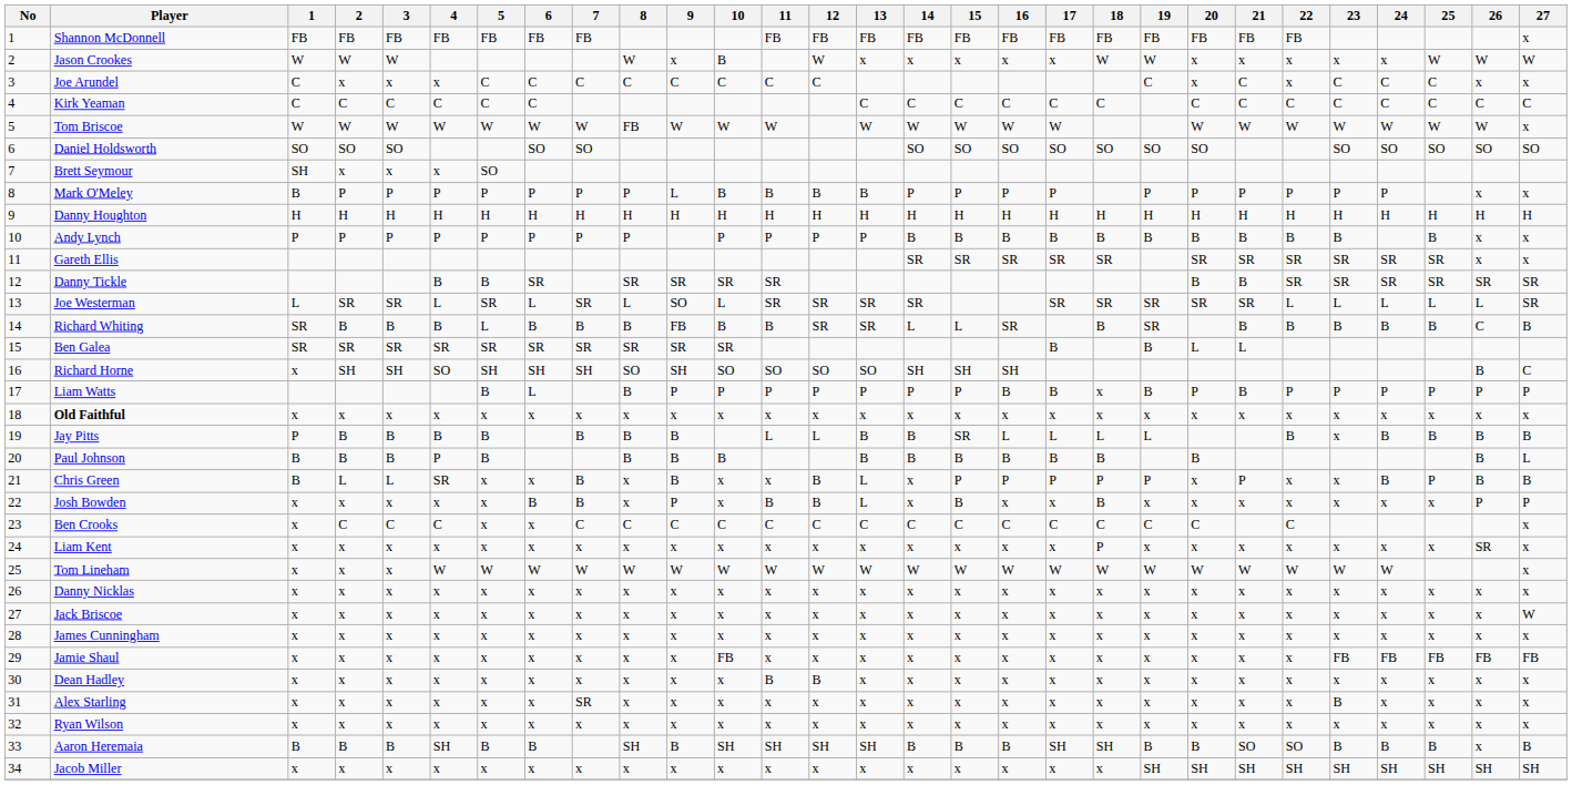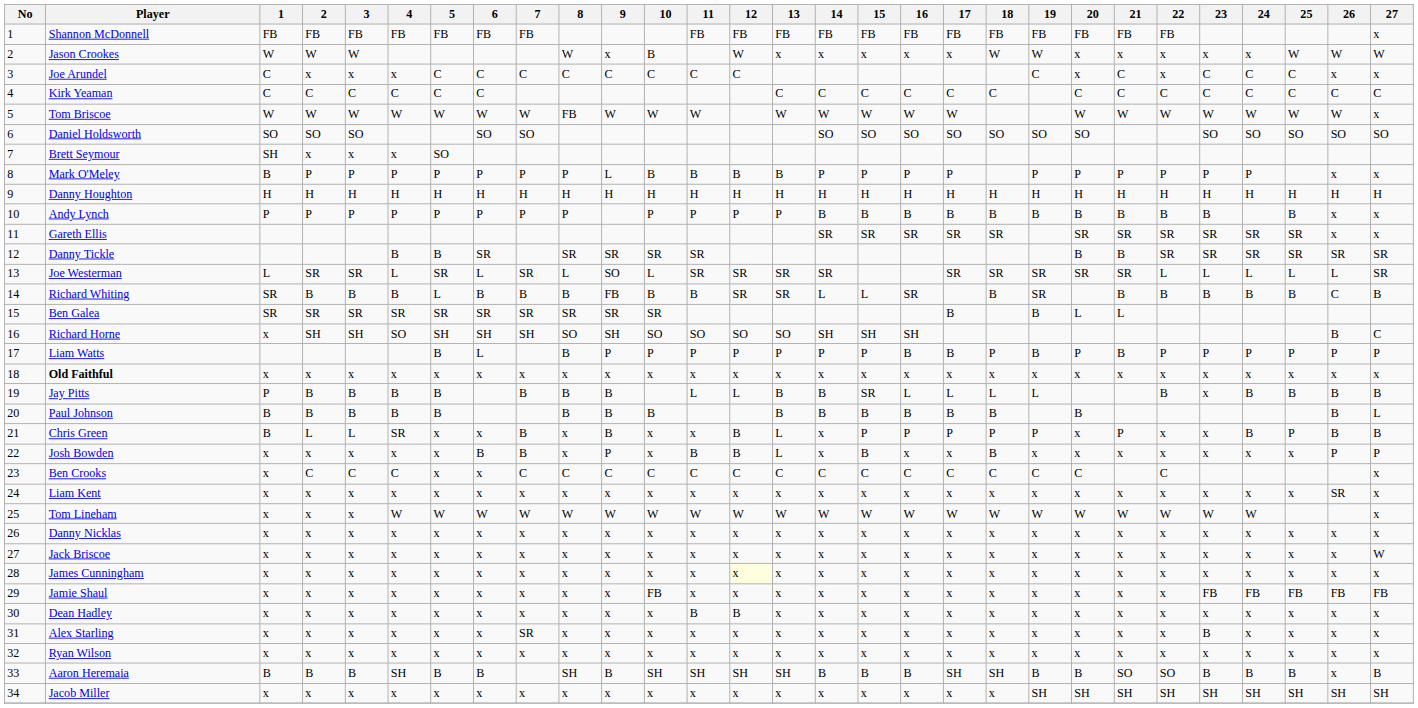 <table class="wikitable" style="font-size:85%;" width="100%">
 <tr>
 <th>No</th>
 <th>Player</th>
 <th>1</th>
 <th>2</th>
 <th>3</th>
 <th>4</th>
 <th>5</th>
 <th>6</th>
 <th>7</th>
 <th>8</th>
 <th>9</th>
 <th>10</th>
 <th>11</th>
 <th>12</th>
 <th>13</th>
 <th>14</th>
 <th>15</th>
 <th>16</th>
 <th>17</th>
 <th>18</th>
 <th>19</th>
 <th>20</th>
 <th>21</th>
 <th>22</th>
 <th>23</th>
 <th>24</th>
 <th>25</th>
 <th>26</th>
 <th>27</th>
 </tr>
 <tr>
 <td>1</td>
 <td><a href='#'>Shannon McDonnell</a></td>
 <td>FB</td>
 <td>FB</td>
 <td>FB</td>
 <td>FB</td>
 <td>FB</td>
 <td>FB</td>
 <td>FB</td>
 <td></td>
 <td></td>
 <td></td>
 <td>FB</td>
 <td>FB</td>
 <td>FB</td>
 <td>FB</td>
 <td>FB</td>
 <td>FB</td>
 <td>FB</td>
 <td>FB</td>
 <td>FB</td>
 <td>FB</td>
 <td>FB</td>
 <td>FB</td>
 <td></td>
 <td></td>
 <td></td>
 <td></td>
 <td>x</td>
 </tr>
 <tr>
 <td>2</td>
 <td><a href='#'>Jason Crookes</a></td>
 <td>W</td>
 <td>W</td>
 <td>W</td>
 <td></td>
 <td></td>
 <td></td>
 <td></td>
 <td>W</td>
 <td>x</td>
 <td>B</td>
 <td></td>
 <td>W</td>
 <td>x</td>
 <td>x</td>
 <td>x</td>
 <td>x</td>
 <td>x</td>
 <td>W</td>
 <td>W</td>
 <td>x</td>
 <td>x</td>
 <td>x</td>
 <td>x</td>
 <td>x</td>
 <td>W</td>
 <td>W</td>
 <td>W</td>
 </tr>
 <tr>
 <td>3</td>
 <td><a href='#'>Joe Arundel</a></td>
 <td>C</td>
 <td>x</td>
 <td>x</td>
 <td>x</td>
 <td>C</td>
 <td>C</td>
 <td>C</td>
 <td>C</td>
 <td>C</td>
 <td>C</td>
 <td>C</td>
 <td>C</td>
 <td></td>
 <td></td>
 <td></td>
 <td></td>
 <td></td>
 <td></td>
 <td>C</td>
 <td>x</td>
 <td>C</td>
 <td>x</td>
 <td>C</td>
 <td>C</td>
 <td>C</td>
 <td>x</td>
 <td>x</td>
 </tr>
 <tr>
 <td>4</td>
 <td><a href='#'>Kirk Yeaman</a></td>
 <td>C</td>
 <td>C</td>
 <td>C</td>
 <td>C</td>
 <td>C</td>
 <td>C</td>
 <td></td>
 <td></td>
 <td></td>
 <td></td>
 <td></td>
 <td></td>
 <td>C</td>
 <td>C</td>
 <td>C</td>
 <td>C</td>
 <td>C</td>
 <td>C</td>
 <td></td>
 <td>C</td>
 <td>C</td>
 <td>C</td>
 <td>C</td>
 <td>C</td>
 <td>C</td>
 <td>C</td>
 <td>C</td>
 </tr>
 <tr>
 <td>5</td>
 <td><a href='#'>Tom Briscoe</a></td>
 <td>W</td>
 <td>W</td>
 <td>W</td>
 <td>W</td>
 <td>W</td>
 <td>W</td>
 <td>W</td>
 <td>FB</td>
 <td>W</td>
 <td>W</td>
 <td>W</td>
 <td></td>
 <td>W</td>
 <td>W</td>
 <td>W</td>
 <td>W</td>
 <td>W</td>
 <td></td>
 <td></td>
 <td>W</td>
 <td>W</td>
 <td>W</td>
 <td>W</td>
 <td>W</td>
 <td>W</td>
 <td>W</td>
 <td>x</td>
 </tr>
 <tr>
 <td>6</td>
 <td><a href='#'>Daniel Holdsworth</a></td>
 <td>SO</td>
 <td>SO</td>
 <td>SO</td>
 <td></td>
 <td></td>
 <td>SO</td>
 <td>SO</td>
 <td></td>
 <td></td>
 <td></td>
 <td></td>
 <td></td>
 <td></td>
 <td>SO</td>
 <td>SO</td>
 <td>SO</td>
 <td>SO</td>
 <td>SO</td>
 <td>SO</td>
 <td>SO</td>
 <td></td>
 <td></td>
 <td>SO</td>
 <td>SO</td>
 <td>SO</td>
 <td>SO</td>
 <td>SO</td>
 </tr>
 <tr>
 <td>7</td>
 <td><a href='#'>Brett Seymour</a></td>
 <td>SH</td>
 <td>x</td>
 <td>x</td>
 <td>x</td>
 <td>SO</td>
 <td></td>
 <td></td>
 <td></td>
 <td></td>
 <td></td>
 <td></td>
 <td></td>
 <td></td>
 <td></td>
 <td></td>
 <td></td>
 <td></td>
 <td></td>
 <td></td>
 <td></td>
 <td></td>
 <td></td>
 <td></td>
 <td></td>
 <td></td>
 <td></td>
 <td></td>
 </tr>
 <tr>
 <td>8</td>
 <td><a href='#'>Mark O'Meley</a></td>
 <td>B</td>
 <td>P</td>
 <td>P</td>
 <td>P</td>
 <td>P</td>
 <td>P</td>
 <td>P</td>
 <td>P</td>
 <td>L</td>
 <td>B</td>
 <td>B</td>
 <td>B</td>
 <td>B</td>
 <td>P</td>
 <td>P</td>
 <td>P</td>
 <td>P</td>
 <td></td>
 <td>P</td>
 <td>P</td>
 <td>P</td>
 <td>P</td>
 <td>P</td>
 <td>P</td>
 <td></td>
 <td>x</td>
 <td>x</td>
 </tr>
 <tr>
 <td>9</td>
 <td><a href='#'>Danny Houghton</a></td>
 <td>H</td>
 <td>H</td>
 <td>H</td>
 <td>H</td>
 <td>H</td>
 <td>H</td>
 <td>H</td>
 <td>H</td>
 <td>H</td>
 <td>H</td>
 <td>H</td>
 <td>H</td>
 <td>H</td>
 <td>H</td>
 <td>H</td>
 <td>H</td>
 <td>H</td>
 <td>H</td>
 <td>H</td>
 <td>H</td>
 <td>H</td>
 <td>H</td>
 <td>H</td>
 <td>H</td>
 <td>H</td>
 <td>H</td>
 <td>H</td>
 </tr>
 <tr>
 <td>10</td>
 <td><a href='#'>Andy Lynch</a></td>
 <td>P</td>
 <td>P</td>
 <td>P</td>
 <td>P</td>
 <td>P</td>
 <td>P</td>
 <td>P</td>
 <td>P</td>
 <td></td>
 <td>P</td>
 <td>P</td>
 <td>P</td>
 <td>P</td>
 <td>B</td>
 <td>B</td>
 <td>B</td>
 <td>B</td>
 <td>B</td>
 <td>B</td>
 <td>B</td>
 <td>B</td>
 <td>B</td>
 <td>B</td>
 <td></td>
 <td>B</td>
 <td>x</td>
 <td>x</td>
 </tr>
 <tr>
 <td>11</td>
 <td><a href='#'>Gareth Ellis</a></td>
 <td></td>
 <td></td>
 <td></td>
 <td></td>
 <td></td>
 <td></td>
 <td></td>
 <td></td>
 <td></td>
 <td></td>
 <td></td>
 <td></td>
 <td></td>
 <td>SR</td>
 <td>SR</td>
 <td>SR</td>
 <td>SR</td>
 <td>SR</td>
 <td></td>
 <td>SR</td>
 <td>SR</td>
 <td>SR</td>
 <td>SR</td>
 <td>SR</td>
 <td>SR</td>
 <td>x</td>
 <td>x</td>
 </tr>
 <tr>
 <td>12</td>
 <td><a href='#'>Danny Tickle</a></td>
 <td></td>
 <td></td>
 <td></td>
 <td>B</td>
 <td>B</td>
 <td>SR</td>
 <td></td>
 <td>SR</td>
 <td>SR</td>
 <td>SR</td>
 <td>SR</td>
 <td></td>
 <td></td>
 <td></td>
 <td></td>
 <td></td>
 <td></td>
 <td></td>
 <td></td>
 <td>B</td>
 <td>B</td>
 <td>SR</td>
 <td>SR</td>
 <td>SR</td>
 <td>SR</td>
 <td>SR</td>
 <td>SR</td>
 </tr>
 <tr>
 <td>13</td>
 <td><a href='#'>Joe Westerman</a></td>
 <td>L</td>
 <td>SR</td>
 <td>SR</td>
 <td>L</td>
 <td>SR</td>
 <td>L</td>
 <td>SR</td>
 <td>L</td>
 <td>SO</td>
 <td>L</td>
 <td>SR</td>
 <td>SR</td>
 <td>SR</td>
 <td>SR</td>
 <td></td>
 <td></td>
 <td>SR</td>
 <td>SR</td>
 <td>SR</td>
 <td>SR</td>
 <td>SR</td>
 <td>L</td>
 <td>L</td>
 <td>L</td>
 <td>L</td>
 <td>L</td>
 <td>SR</td>
 </tr>
 <tr>
 <td>14</td>
 <td><a href='#'>Richard Whiting</a></td>
 <td>SR</td>
 <td>B</td>
 <td>B</td>
 <td>B</td>
 <td>L</td>
 <td>B</td>
 <td>B</td>
 <td>B</td>
 <td>FB</td>
 <td>B</td>
 <td>B</td>
 <td>SR</td>
 <td>SR</td>
 <td>L</td>
 <td>L</td>
 <td>SR</td>
 <td></td>
 <td>B</td>
 <td>SR</td>
 <td></td>
 <td>B</td>
 <td>B</td>
 <td>B</td>
 <td>B</td>
 <td>B</td>
 <td>C</td>
 <td>B</td>
 </tr>
 <tr>
 <td>15</td>
 <td><a href='#'>Ben Galea</a></td>
 <td>SR</td>
 <td>SR</td>
 <td>SR</td>
 <td>SR</td>
 <td>SR</td>
 <td>SR</td>
 <td>SR</td>
 <td>SR</td>
 <td>SR</td>
 <td>SR</td>
 <td></td>
 <td></td>
 <td></td>
 <td></td>
 <td></td>
 <td></td>
 <td>B</td>
 <td></td>
 <td>B</td>
 <td>L</td>
 <td>L</td>
 <td></td>
 <td></td>
 <td></td>
 <td></td>
 <td></td>
 <td></td>
 </tr>
 <tr>
 <td>16</td>
 <td><a href='#'>Richard Horne</a></td>
 <td>x</td>
 <td>SH</td>
 <td>SH</td>
 <td>SO</td>
 <td>SH</td>
 <td>SH</td>
 <td>SH</td>
 <td>SO</td>
 <td>SH</td>
 <td>SO</td>
 <td>SO</td>
 <td>SO</td>
 <td>SO</td>
 <td>SH</td>
 <td>SH</td>
 <td>SH</td>
 <td></td>
 <td></td>
 <td></td>
 <td></td>
 <td></td>
 <td></td>
 <td></td>
 <td></td>
 <td></td>
 <td>B</td>
 <td>C</td>
 </tr>
 <tr>
 <td>17</td>
 <td><a href='#'>Liam Watts</a></td>
 <td></td>
 <td></td>
 <td></td>
 <td></td>
 <td>B</td>
 <td>L</td>
 <td></td>
 <td>B</td>
 <td>P</td>
 <td>P</td>
 <td>P</td>
 <td>P</td>
 <td>P</td>
 <td>P</td>
 <td>P</td>
 <td>B</td>
 <td>B</td>
-<td>x</td>
+<td>P</td>
 <td>B</td>
 <td>P</td>
 <td>B</td>
 <td>P</td>
 <td>P</td>
 <td>P</td>
 <td>P</td>
 <td>P</td>
 <td>P</td>
 </tr>
 <tr>
 <td>18</td>
 <td><strong>Old Faithful</strong></td>
 <td>x</td>
 <td>x</td>
 <td>x</td>
 <td>x</td>
 <td>x</td>
 <td>x</td>
 <td>x</td>
 <td>x</td>
 <td>x</td>
 <td>x</td>
 <td>x</td>
 <td>x</td>
 <td>x</td>
 <td>x</td>
 <td>x</td>
 <td>x</td>
 <td>x</td>
 <td>x</td>
 <td>x</td>
 <td>x</td>
 <td>x</td>
 <td>x</td>
 <td>x</td>
 <td>x</td>
 <td>x</td>
 <td>x</td>
 <td>x</td>
 </tr>
 <tr>
 <td>19</td>
 <td><a href='#'>Jay Pitts</a></td>
 <td>P</td>
 <td>B</td>
 <td>B</td>
 <td>B</td>
 <td>B</td>
 <td></td>
 <td>B</td>
 <td>B</td>
 <td>B</td>
 <td></td>
 <td>L</td>
 <td>L</td>
 <td>B</td>
 <td>B</td>
 <td>SR</td>
 <td>L</td>
 <td>L</td>
 <td>L</td>
 <td>L</td>
 <td></td>
 <td></td>
 <td>B</td>
 <td>x</td>
 <td>B</td>
 <td>B</td>
 <td>B</td>
 <td>B</td>
 </tr>
 <tr>
 <td>20</td>
 <td><a href='#'>Paul Johnson</a></td>
 <td>B</td>
 <td>B</td>
 <td>B</td>
-<td>P</td>
+<td>B</td>
 <td>B</td>
 <td></td>
 <td></td>
 <td>B</td>
 <td>B</td>
 <td>B</td>
 <td></td>
 <td></td>
 <td>B</td>
 <td>B</td>
 <td>B</td>
 <td>B</td>
 <td>B</td>
 <td>B</td>
 <td></td>
 <td>B</td>
 <td></td>
 <td></td>
 <td></td>
 <td></td>
 <td></td>
 <td>B</td>
 <td>L</td>
 </tr>
 <tr>
 <td>21</td>
 <td><a href='#'>Chris Green</a></td>
 <td>B</td>
 <td>L</td>
 <td>L</td>
 <td>SR</td>
 <td>x</td>
 <td>x</td>
 <td>B</td>
 <td>x</td>
 <td>B</td>
 <td>x</td>
 <td>x</td>
 <td>B</td>
 <td>L</td>
 <td>x</td>
 <td>P</td>
 <td>P</td>
 <td>P</td>
 <td>P</td>
 <td>P</td>
 <td>x</td>
 <td>P</td>
 <td>x</td>
 <td>x</td>
 <td>B</td>
 <td>P</td>
 <td>B</td>
 <td>B</td>
 </tr>
 <tr>
 <td>22</td>
 <td><a href='#'>Josh Bowden</a></td>
 <td>x</td>
 <td>x</td>
 <td>x</td>
 <td>x</td>
 <td>x</td>
 <td>B</td>
 <td>B</td>
 <td>x</td>
 <td>P</td>
 <td>x</td>
 <td>B</td>
 <td>B</td>
 <td>L</td>
 <td>x</td>
 <td>B</td>
 <td>x</td>
 <td>x</td>
 <td>B</td>
 <td>x</td>
 <td>x</td>
 <td>x</td>
 <td>x</td>
 <td>x</td>
 <td>x</td>
 <td>x</td>
 <td>P</td>
 <td>P</td>
 </tr>
 <tr>
 <td>23</td>
 <td><a href='#'>Ben Crooks</a></td>
 <td>x</td>
 <td>C</td>
 <td>C</td>
 <td>C</td>
 <td>x</td>
 <td>x</td>
 <td>C</td>
 <td>C</td>
 <td>C</td>
 <td>C</td>
 <td>C</td>
 <td>C</td>
 <td>C</td>
 <td>C</td>
 <td>C</td>
 <td>C</td>
 <td>C</td>
 <td>C</td>
 <td>C</td>
 <td>C</td>
 <td></td>
 <td>C</td>
 <td></td>
 <td></td>
 <td></td>
 <td></td>
 <td>x</td>
 </tr>
 <tr>
 <td>24</td>
 <td><a href='#'>Liam Kent</a></td>
 <td>x</td>
 <td>x</td>
 <td>x</td>
 <td>x</td>
 <td>x</td>
 <td>x</td>
 <td>x</td>
 <td>x</td>
 <td>x</td>
 <td>x</td>
 <td>x</td>
 <td>x</td>
 <td>x</td>
 <td>x</td>
 <td>x</td>
 <td>x</td>
 <td>x</td>
-<td>P</td>
+<td>x</td>
 <td>x</td>
 <td>x</td>
 <td>x</td>
 <td>x</td>
 <td>x</td>
 <td>x</td>
 <td>x</td>
 <td>SR</td>
 <td>x</td>
 </tr>
 <tr>
 <td>25</td>
 <td><a href='#'>Tom Lineham</a></td>
 <td>x</td>
 <td>x</td>
 <td>x</td>
 <td>W</td>
 <td>W</td>
 <td>W</td>
 <td>W</td>
 <td>W</td>
 <td>W</td>
 <td>W</td>
 <td>W</td>
 <td>W</td>
 <td>W</td>
 <td>W</td>
 <td>W</td>
 <td>W</td>
 <td>W</td>
 <td>W</td>
 <td>W</td>
 <td>W</td>
 <td>W</td>
 <td>W</td>
 <td>W</td>
 <td>W</td>
 <td></td>
 <td></td>
 <td>x</td>
 </tr>
 <tr>
 <td>26</td>
 <td><a href='#'>Danny Nicklas</a></td>
 <td>x</td>
 <td>x</td>
 <td>x</td>
 <td>x</td>
 <td>x</td>
 <td>x</td>
 <td>x</td>
 <td>x</td>
 <td>x</td>
 <td>x</td>
 <td>x</td>
 <td>x</td>
 <td>x</td>
 <td>x</td>
 <td>x</td>
 <td>x</td>
 <td>x</td>
 <td>x</td>
 <td>x</td>
 <td>x</td>
 <td>x</td>
 <td>x</td>
 <td>x</td>
 <td>x</td>
 <td>x</td>
 <td>x</td>
 <td>x</td>
 </tr>
 <tr>
 <td>27</td>
 <td><a href='#'>Jack Briscoe</a></td>
 <td>x</td>
 <td>x</td>
 <td>x</td>
 <td>x</td>
 <td>x</td>
 <td>x</td>
 <td>x</td>
 <td>x</td>
 <td>x</td>
 <td>x</td>
 <td>x</td>
 <td>x</td>
 <td>x</td>
 <td>x</td>
 <td>x</td>
 <td>x</td>
 <td>x</td>
 <td>x</td>
 <td>x</td>
 <td>x</td>
 <td>x</td>
 <td>x</td>
 <td>x</td>
 <td>x</td>
 <td>x</td>
 <td>x</td>
 <td>W</td>
 </tr>
 <tr>
 <td>28</td>
 <td><a href='#'>James Cunningham</a></td>
 <td>x</td>
 <td>x</td>
 <td>x</td>
 <td>x</td>
 <td>x</td>
 <td>x</td>
 <td>x</td>
 <td>x</td>
 <td>x</td>
 <td>x</td>
 <td>x</td>
-<td>x</td>
+<td style="background: lightyellow;">x</td>
 <td>x</td>
 <td>x</td>
 <td>x</td>
 <td>x</td>
 <td>x</td>
 <td>x</td>
 <td>x</td>
 <td>x</td>
 <td>x</td>
 <td>x</td>
 <td>x</td>
 <td>x</td>
 <td>x</td>
 <td>x</td>
 <td>x</td>
 </tr>
 <tr>
 <td>29</td>
 <td><a href='#'>Jamie Shaul</a></td>
 <td>x</td>
 <td>x</td>
 <td>x</td>
 <td>x</td>
 <td>x</td>
 <td>x</td>
 <td>x</td>
 <td>x</td>
 <td>x</td>
 <td>FB</td>
 <td>x</td>
 <td>x</td>
 <td>x</td>
 <td>x</td>
 <td>x</td>
 <td>x</td>
 <td>x</td>
 <td>x</td>
 <td>x</td>
 <td>x</td>
 <td>x</td>
 <td>x</td>
 <td>FB</td>
 <td>FB</td>
 <td>FB</td>
 <td>FB</td>
 <td>FB</td>
 </tr>
 <tr>
 <td>30</td>
 <td><a href='#'>Dean Hadley</a></td>
 <td>x</td>
 <td>x</td>
 <td>x</td>
 <td>x</td>
 <td>x</td>
 <td>x</td>
 <td>x</td>
 <td>x</td>
 <td>x</td>
 <td>x</td>
 <td>B</td>
 <td>B</td>
 <td>x</td>
 <td>x</td>
 <td>x</td>
 <td>x</td>
 <td>x</td>
 <td>x</td>
 <td>x</td>
 <td>x</td>
 <td>x</td>
 <td>x</td>
 <td>x</td>
 <td>x</td>
 <td>x</td>
 <td>x</td>
 <td>x</td>
 </tr>
 <tr>
 <td>31</td>
 <td><a href='#'>Alex Starling</a></td>
 <td>x</td>
 <td>x</td>
 <td>x</td>
 <td>x</td>
 <td>x</td>
 <td>x</td>
 <td>SR</td>
 <td>x</td>
 <td>x</td>
 <td>x</td>
 <td>x</td>
 <td>x</td>
 <td>x</td>
 <td>x</td>
 <td>x</td>
 <td>x</td>
 <td>x</td>
 <td>x</td>
 <td>x</td>
 <td>x</td>
 <td>x</td>
 <td>x</td>
 <td>B</td>
 <td>x</td>
 <td>x</td>
 <td>x</td>
 <td>x</td>
 </tr>
 <tr>
 <td>32</td>
 <td><a href='#'>Ryan Wilson</a></td>
 <td>x</td>
 <td>x</td>
 <td>x</td>
 <td>x</td>
 <td>x</td>
 <td>x</td>
 <td>x</td>
 <td>x</td>
 <td>x</td>
 <td>x</td>
 <td>x</td>
 <td>x</td>
 <td>x</td>
 <td>x</td>
 <td>x</td>
 <td>x</td>
 <td>x</td>
 <td>x</td>
 <td>x</td>
 <td>x</td>
 <td>x</td>
 <td>x</td>
 <td>x</td>
 <td>x</td>
 <td>x</td>
 <td>x</td>
 <td>x</td>
 </tr>
 <tr>
 <td>33</td>
 <td><a href='#'>Aaron Heremaia</a></td>
 <td>B</td>
 <td>B</td>
 <td>B</td>
 <td>SH</td>
 <td>B</td>
 <td>B</td>
 <td></td>
 <td>SH</td>
 <td>B</td>
 <td>SH</td>
 <td>SH</td>
 <td>SH</td>
 <td>SH</td>
 <td>B</td>
 <td>B</td>
 <td>B</td>
 <td>SH</td>
 <td>SH</td>
 <td>B</td>
 <td>B</td>
 <td>SO</td>
 <td>SO</td>
 <td>B</td>
 <td>B</td>
 <td>B</td>
 <td>x</td>
 <td>B</td>
 </tr>
 <tr>
 <td>34</td>
 <td><a href='#'>Jacob Miller</a></td>
 <td>x</td>
 <td>x</td>
 <td>x</td>
 <td>x</td>
 <td>x</td>
 <td>x</td>
 <td>x</td>
 <td>x</td>
 <td>x</td>
 <td>x</td>
 <td>x</td>
 <td>x</td>
 <td>x</td>
 <td>x</td>
 <td>x</td>
 <td>x</td>
 <td>x</td>
 <td>x</td>
 <td>SH</td>
 <td>SH</td>
 <td>SH</td>
 <td>SH</td>
 <td>SH</td>
 <td>SH</td>
 <td>SH</td>
 <td>SH</td>
 <td>SH</td>
 </tr>
 <tr>
 </tr>
 </table>
